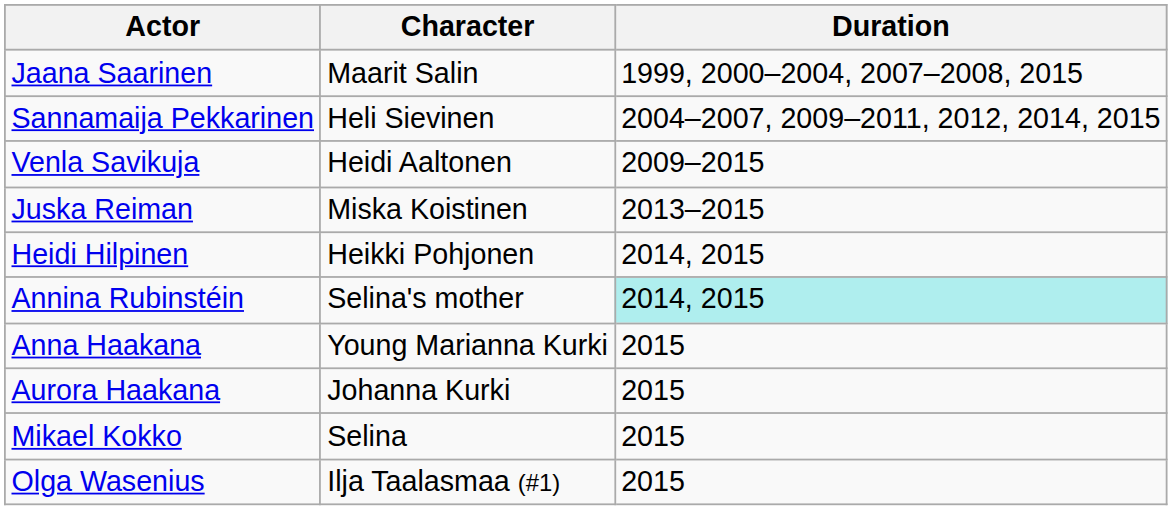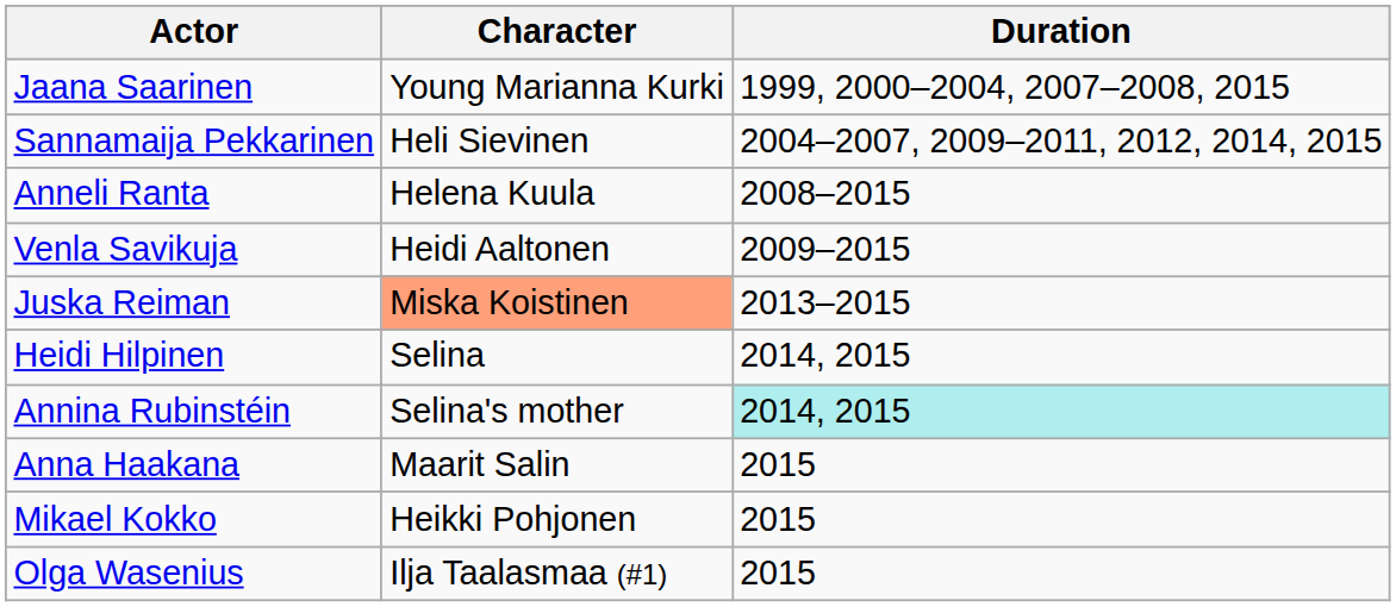 <table class="wikitable" sortable>
 <tr bgcolor="#CCCCCC">
 <th>Actor</th>
 <th>Character</th>
 <th>Duration</th>
 </tr>
 <tr>
 <td><a href='#'>Jaana Saarinen</a></td>
-<td>Maarit Salin</td>
+<td>Young Marianna Kurki</td>
 <td>1999, 2000–2004, 2007–2008, 2015</td>
 </tr>
 <tr>
 <td><a href='#'>Sannamaija Pekkarinen</a></td>
 <td>Heli Sievinen</td>
 <td>2004–2007, 2009–2011, 2012, 2014, 2015</td>
 </tr>
 <tr>
+<td><a href='#'>Anneli Ranta</a></td>
+<td>Helena Kuula</td>
+<td>2008–2015</td>
+</tr>
+<tr>
 <td><a href='#'>Venla Savikuja</a></td>
 <td>Heidi Aaltonen</td>
 <td>2009–2015</td>
 </tr>
 <tr>
 <td><a href='#'>Juska Reiman</a></td>
-<td>Miska Koistinen</td>
+<td style="background: lightsalmon;">Miska Koistinen</td>
 <td>2013–2015</td>
 </tr>
 <tr>
 <td><a href='#'>Heidi Hilpinen</a></td>
-<td>Heikki Pohjonen</td>
+<td>Selina</td>
 <td>2014, 2015</td>
 </tr>
 <tr>
 <td><a href='#'>Annina Rubinstéin</a></td>
 <td>Selina's mother</td>
 <td style="background: paleturquoise;">2014, 2015</td>
 </tr>
 <tr>
 <td><a href='#'>Anna Haakana</a></td>
-<td>Young Marianna Kurki</td>
-<td>2015</td>
-</tr>
-<tr>
-<td><a href='#'>Aurora Haakana</a></td>
-<td>Johanna Kurki</td>
+<td>Maarit Salin</td>
 <td>2015</td>
 </tr>
 <tr>
 <td><a href='#'>Mikael Kokko</a></td>
-<td>Selina</td>
+<td>Heikki Pohjonen</td>
 <td>2015</td>
 </tr>
 <tr>
 <td><a href='#'>Olga Wasenius</a></td>
 <td>Ilja Taalasmaa <small>(#1)</small></td>
 <td>2015</td>
 </tr>
 </table>
